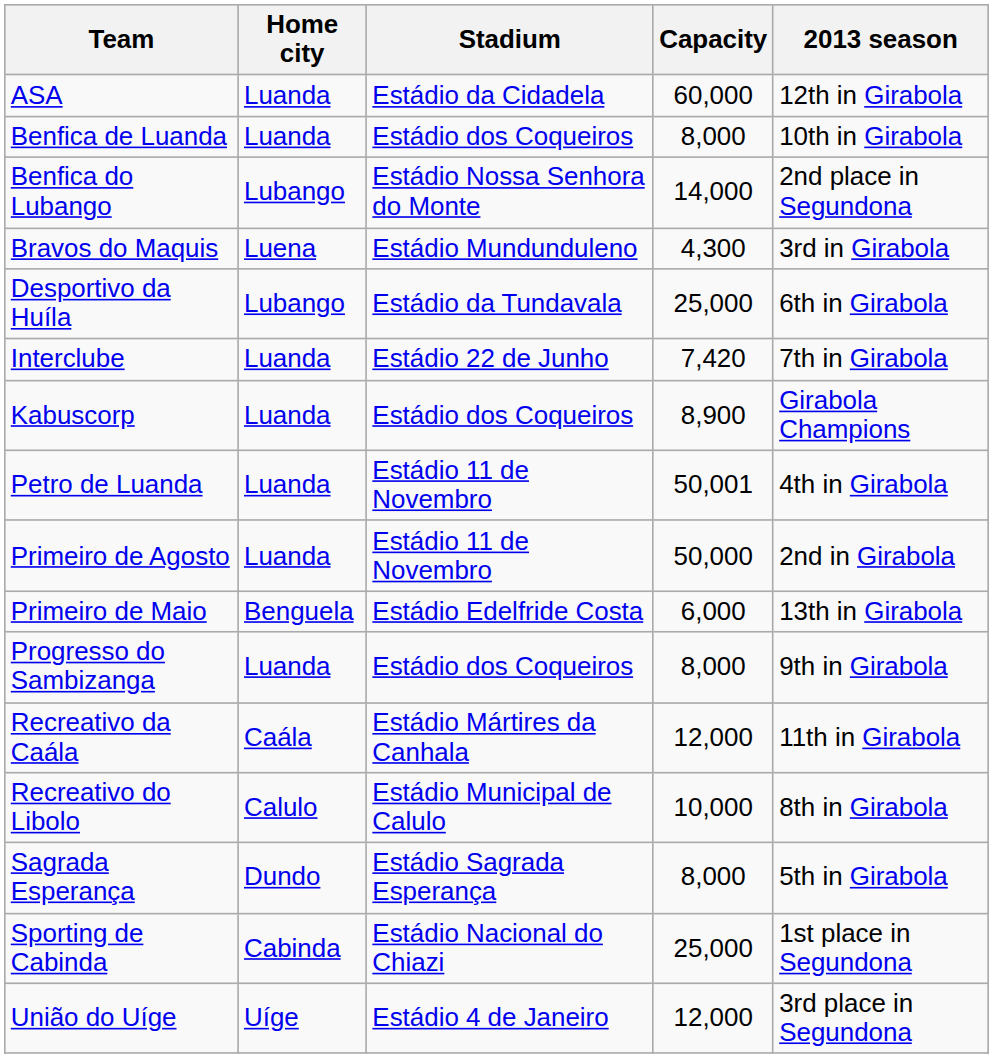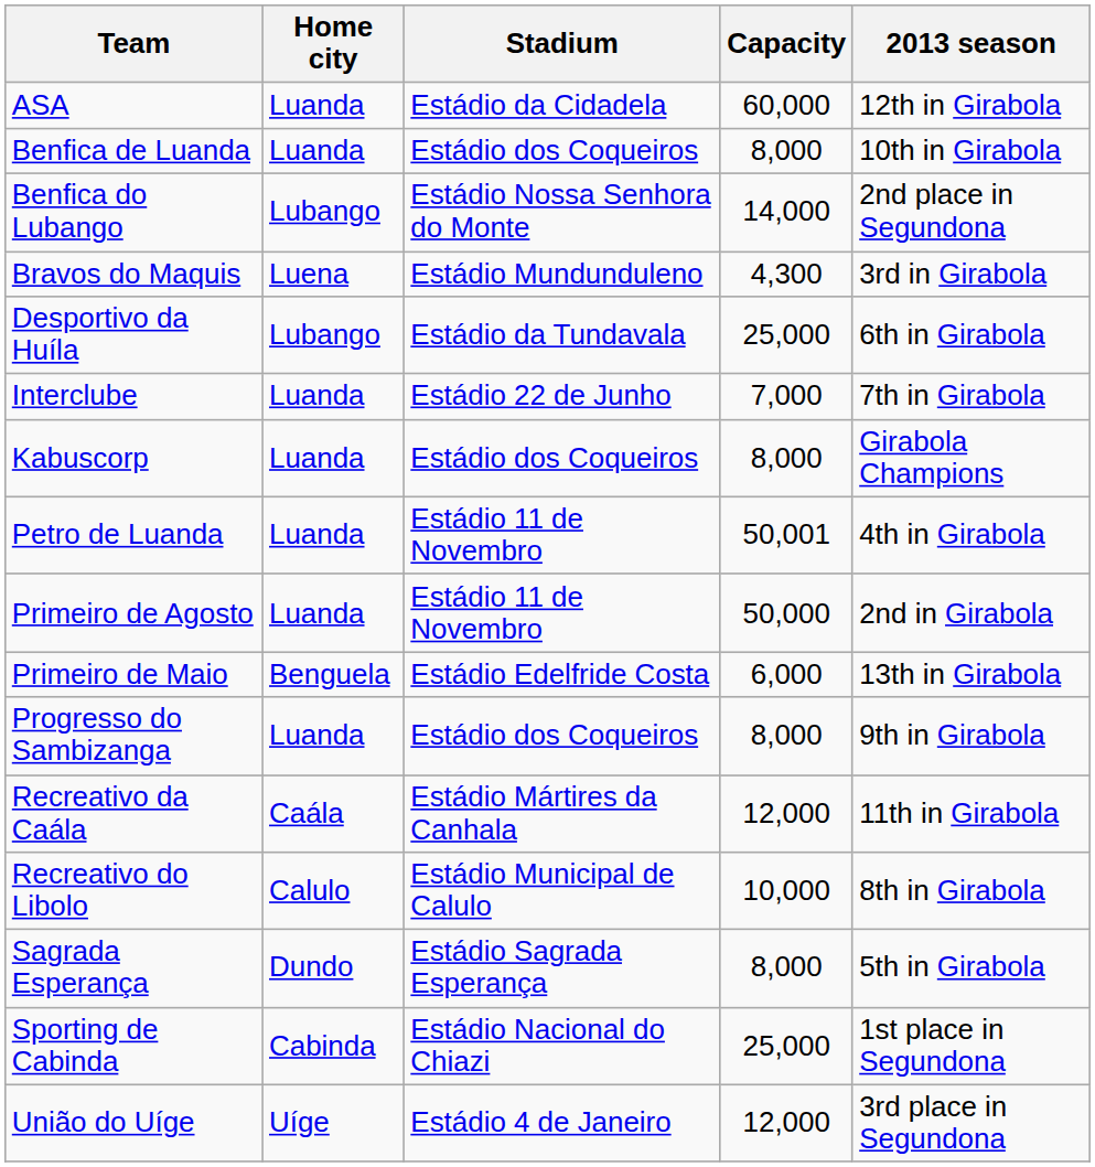 <table class="wikitable sortable">
 <tr>
 <th>Team</th>
 <th>Home city</th>
 <th>Stadium</th>
 <th>Capacity</th>
 <th>2013 season</th>
 </tr>
 <tr>
 <td><a href='#'>ASA</a></td>
 <td><a href='#'>Luanda</a></td>
 <td><a href='#'>Estádio da Cidadela</a></td>
 <td align="center">60,000</td>
 <td data-sort-value="12">12th in <a href='#'>Girabola</a></td>
 </tr>
 <tr>
 <td><a href='#'>Benfica de Luanda</a></td>
 <td><a href='#'>Luanda</a></td>
 <td><a href='#'>Estádio dos Coqueiros</a></td>
 <td align="center">8,000</td>
 <td data-sort-value="10">10th in <a href='#'>Girabola</a></td>
 </tr>
 <tr>
 <td><a href='#'>Benfica do Lubango</a></td>
 <td><a href='#'>Lubango</a></td>
 <td><a href='#'>Estádio Nossa Senhora do Monte</a></td>
 <td align="center">14,000</td>
 <td data-sort-value="15">2nd place in <a href='#'>Segundona</a></td>
 </tr>
 <tr>
 <td><a href='#'>Bravos do Maquis</a></td>
 <td><a href='#'>Luena</a></td>
 <td><a href='#'>Estádio Mundunduleno</a></td>
 <td align="center">4,300</td>
 <td data-sort-value="03">3rd in <a href='#'>Girabola</a></td>
 </tr>
 <tr>
 <td><a href='#'>Desportivo da Huíla</a></td>
 <td><a href='#'>Lubango</a></td>
 <td><a href='#'>Estádio da Tundavala</a></td>
 <td align="center">25,000</td>
 <td data-sort-value="06">6th in <a href='#'>Girabola</a></td>
 </tr>
 <tr>
 <td><a href='#'>Interclube</a></td>
 <td><a href='#'>Luanda</a></td>
 <td><a href='#'>Estádio 22 de Junho</a></td>
-<td align="center">7,420</td>
+<td align="center">7,000</td>
 <td data-sort-value="07">7th in <a href='#'>Girabola</a></td>
 </tr>
 <tr>
 <td><a href='#'>Kabuscorp</a></td>
 <td><a href='#'>Luanda</a></td>
 <td><a href='#'>Estádio dos Coqueiros</a></td>
-<td align="center">8,900</td>
+<td align="center">8,000</td>
 <td data-sort-value="01"><a href='#'>Girabola Champions</a></td>
 </tr>
 <tr>
 <td><a href='#'>Petro de Luanda</a></td>
 <td><a href='#'>Luanda</a></td>
 <td><a href='#'>Estádio 11 de Novembro</a></td>
 <td align="center">50,001</td>
 <td data-sort-value="04">4th in <a href='#'>Girabola</a></td>
 </tr>
 <tr>
 <td><a href='#'>Primeiro de Agosto</a></td>
 <td><a href='#'>Luanda</a></td>
 <td><a href='#'>Estádio 11 de Novembro</a></td>
 <td align="center">50,000</td>
 <td data-sort-value="02">2nd in <a href='#'>Girabola</a></td>
 </tr>
 <tr>
 <td><a href='#'>Primeiro de Maio</a></td>
 <td><a href='#'>Benguela</a></td>
 <td><a href='#'>Estádio Edelfride Costa</a></td>
 <td align="center">6,000</td>
 <td data-sort-value="13">13th in <a href='#'>Girabola</a></td>
 </tr>
 <tr>
 <td><a href='#'>Progresso do Sambizanga</a></td>
 <td><a href='#'>Luanda</a></td>
 <td><a href='#'>Estádio dos Coqueiros</a></td>
 <td align="center">8,000</td>
 <td data-sort-value="09">9th in <a href='#'>Girabola</a></td>
 </tr>
 <tr>
 <td><a href='#'>Recreativo da Caála</a></td>
 <td><a href='#'>Caála</a></td>
 <td><a href='#'>Estádio Mártires da Canhala</a></td>
 <td align="center">12,000</td>
 <td data-sort-value="11">11th in <a href='#'>Girabola</a></td>
 </tr>
 <tr>
 <td><a href='#'>Recreativo do Libolo</a></td>
 <td><a href='#'>Calulo</a></td>
 <td><a href='#'>Estádio Municipal de Calulo</a></td>
 <td align="center">10,000</td>
 <td data-sort-value="08">8th in <a href='#'>Girabola</a></td>
 </tr>
 <tr>
 <td><a href='#'>Sagrada Esperança</a></td>
 <td><a href='#'>Dundo</a></td>
 <td><a href='#'>Estádio Sagrada Esperança</a></td>
 <td align="center">8,000</td>
 <td data-sort-value="05">5th in <a href='#'>Girabola</a></td>
 </tr>
 <tr>
 <td><a href='#'>Sporting de Cabinda</a></td>
 <td><a href='#'>Cabinda</a></td>
 <td><a href='#'>Estádio Nacional do Chiazi</a></td>
 <td align="center">25,000</td>
 <td data-sort-value="14">1st place in <a href='#'>Segundona</a></td>
 </tr>
 <tr>
 <td><a href='#'>União do Uíge</a></td>
 <td><a href='#'>Uíge</a></td>
 <td><a href='#'>Estádio 4 de Janeiro</a></td>
 <td align="center">12,000</td>
 <td data-sort-value="16">3rd place in <a href='#'>Segundona</a></td>
 </tr>
 </table>
